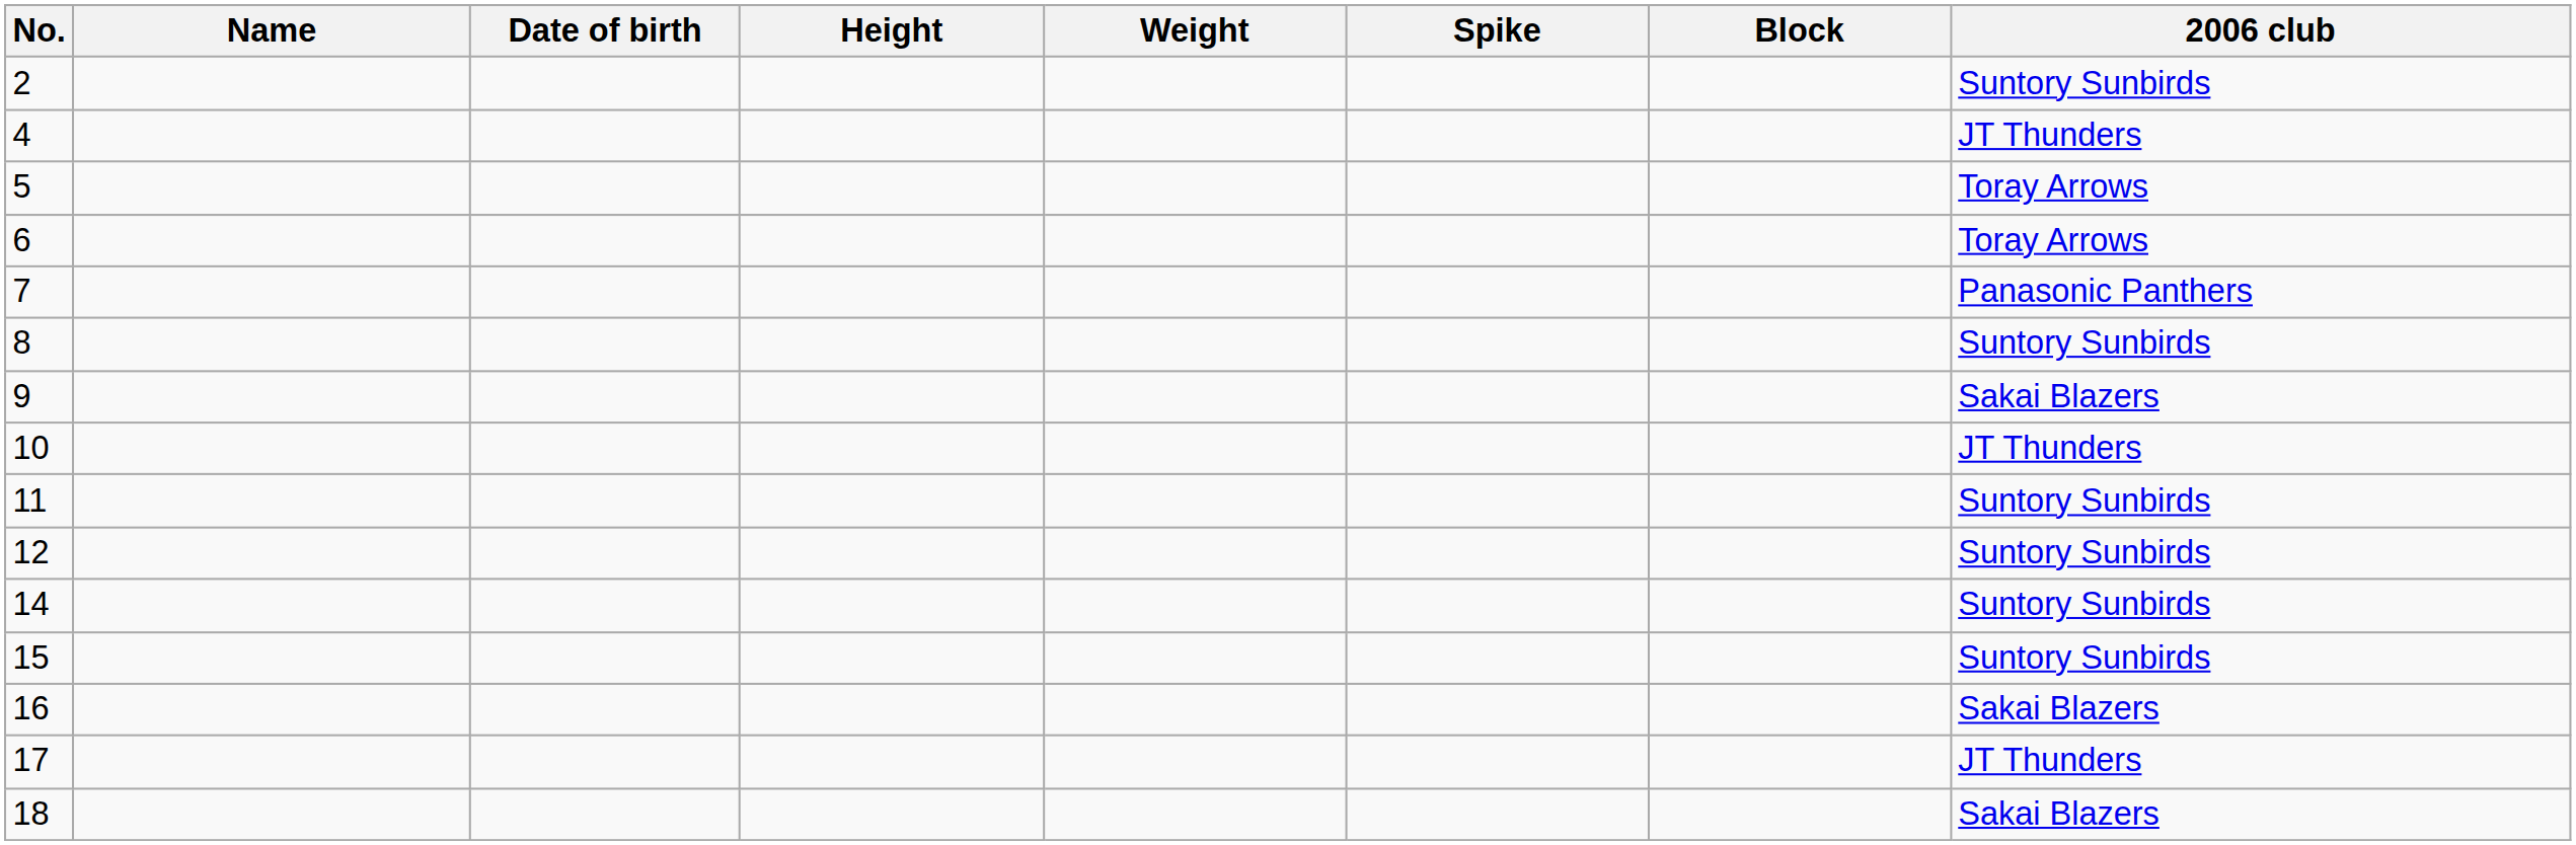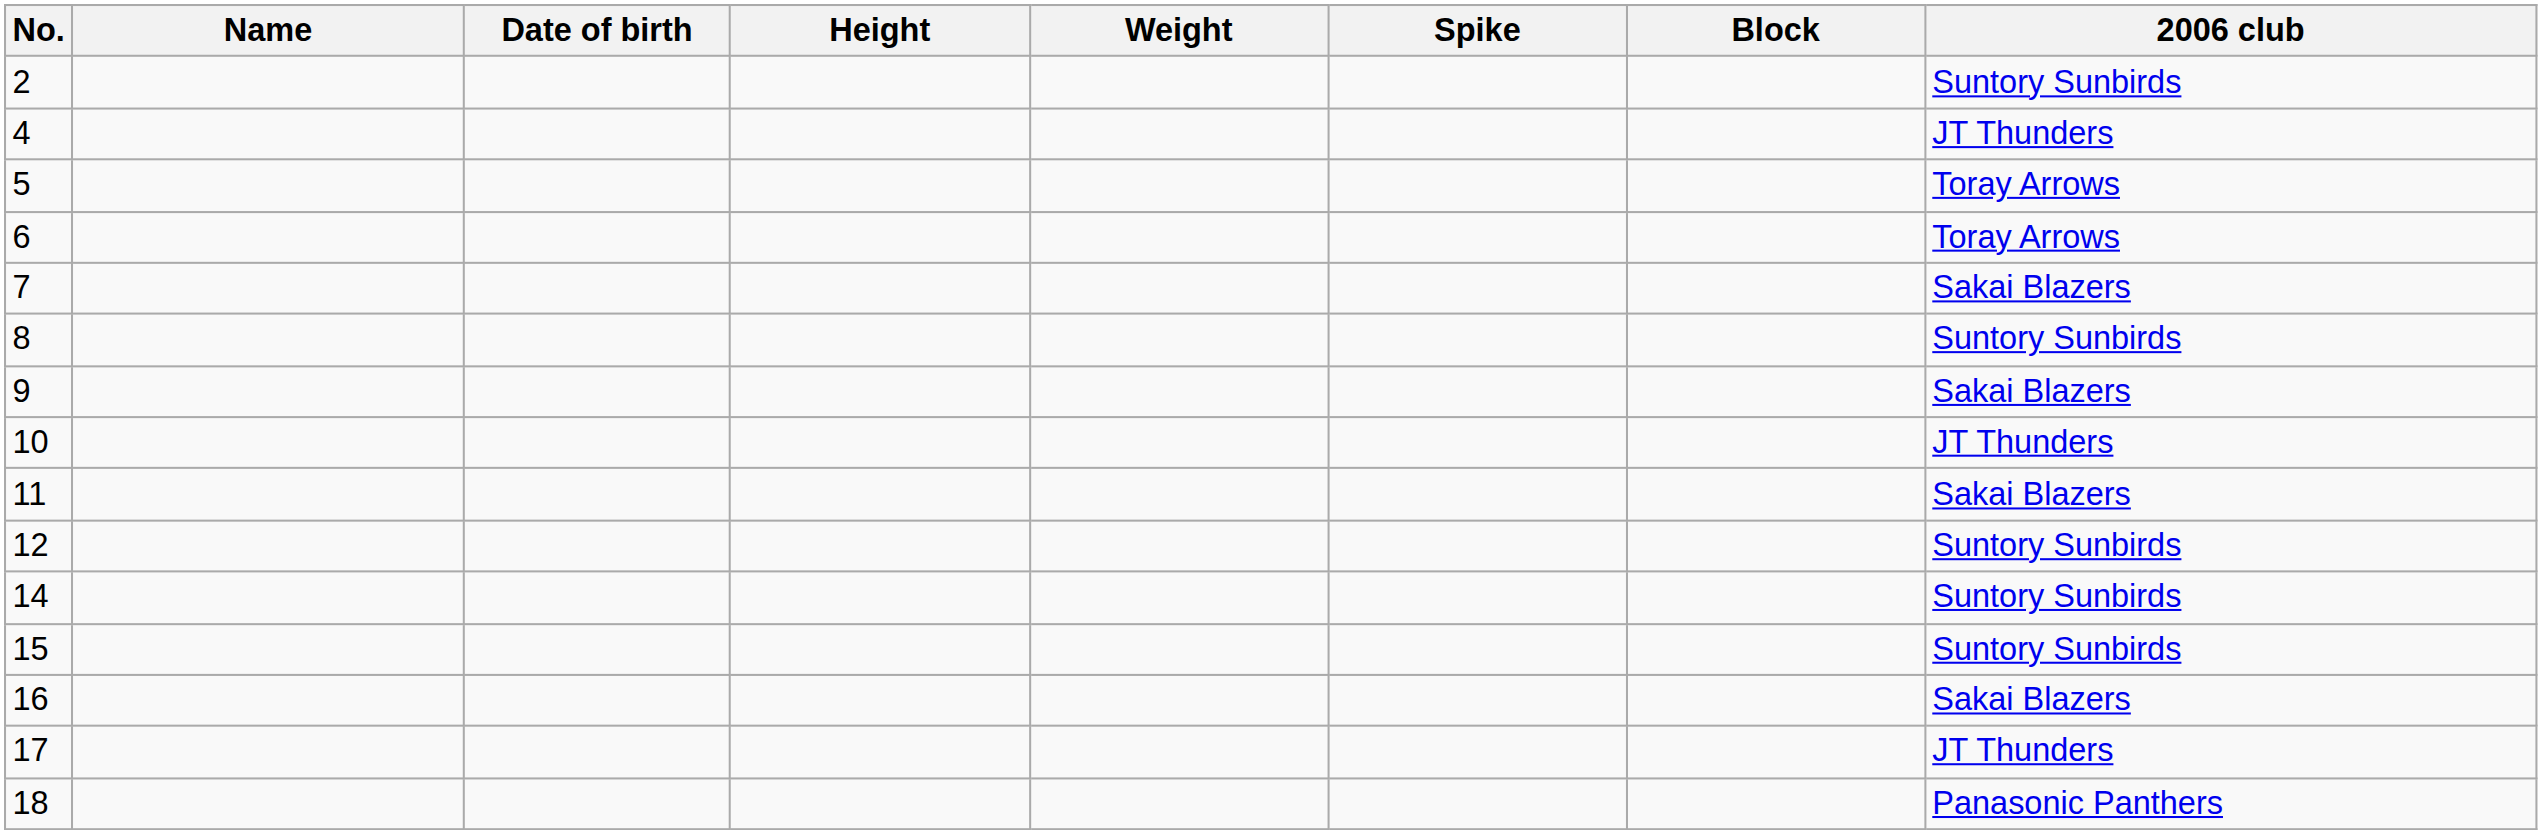 <table class="wikitable sortable" style=font-size:100%; text-align:center;>
 <tr>
 <th>No.</th>
 <th style=width:12em>Name</th>
 <th style=width:8em>Date of birth</th>
 <th style=width:9em>Height</th>
 <th style=width:9em>Weight</th>
 <th style=width:9em>Spike</th>
 <th style=width:9em>Block</th>
 <th style=width:19em>2006 club</th>
 </tr>
 <tr>
 <td>2</td>
 <td align=left></td>
 <td align=right></td>
 <td></td>
 <td></td>
 <td></td>
 <td></td>
 <td align=left><a href='#'>Suntory Sunbirds</a></td>
 </tr>
 <tr>
 <td>4</td>
 <td align=left></td>
 <td align=right></td>
 <td></td>
 <td></td>
 <td></td>
 <td></td>
 <td align=left><a href='#'>JT Thunders</a></td>
 </tr>
 <tr>
 <td>5</td>
 <td align=left></td>
 <td align=right></td>
 <td></td>
 <td></td>
 <td></td>
 <td></td>
 <td align=left><a href='#'>Toray Arrows</a></td>
 </tr>
 <tr>
 <td>6</td>
 <td align=left></td>
 <td align=right></td>
 <td></td>
 <td></td>
 <td></td>
 <td></td>
 <td align=left><a href='#'>Toray Arrows</a></td>
 </tr>
 <tr>
 <td>7</td>
 <td align=left></td>
 <td align=right></td>
 <td></td>
 <td></td>
 <td></td>
 <td></td>
-<td align=left><a href='#'>Panasonic Panthers</a></td>
+<td align=left><a href='#'>Sakai Blazers</a></td>
 </tr>
 <tr>
 <td>8</td>
 <td align=left></td>
 <td align=right></td>
 <td></td>
 <td></td>
 <td></td>
 <td></td>
 <td align=left><a href='#'>Suntory Sunbirds</a></td>
 </tr>
 <tr>
 <td>9</td>
 <td align=left></td>
 <td align=right></td>
 <td></td>
 <td></td>
 <td></td>
 <td></td>
 <td align=left><a href='#'>Sakai Blazers</a></td>
 </tr>
 <tr>
 <td>10</td>
 <td align=left></td>
 <td align=right></td>
 <td></td>
 <td></td>
 <td></td>
 <td></td>
 <td align=left><a href='#'>JT Thunders</a></td>
 </tr>
 <tr>
 <td>11</td>
 <td align=left></td>
 <td align=right></td>
 <td></td>
 <td></td>
 <td></td>
 <td></td>
-<td align=left><a href='#'>Suntory Sunbirds</a></td>
+<td align=left><a href='#'>Sakai Blazers</a></td>
 </tr>
 <tr>
 <td>12</td>
 <td align=left></td>
 <td align=right></td>
 <td></td>
 <td></td>
 <td></td>
 <td></td>
 <td align=left><a href='#'>Suntory Sunbirds</a></td>
 </tr>
 <tr>
 <td>14</td>
 <td align=left></td>
 <td align=right></td>
 <td></td>
 <td></td>
 <td></td>
 <td></td>
 <td align=left><a href='#'>Suntory Sunbirds</a></td>
 </tr>
 <tr>
 <td>15</td>
 <td align=left></td>
 <td align=right></td>
 <td></td>
 <td></td>
 <td></td>
 <td></td>
 <td align=left><a href='#'>Suntory Sunbirds</a></td>
 </tr>
 <tr>
 <td>16</td>
 <td align=left></td>
 <td align=right></td>
 <td></td>
 <td></td>
 <td></td>
 <td></td>
 <td align=left><a href='#'>Sakai Blazers</a></td>
 </tr>
 <tr>
 <td>17</td>
 <td align=left></td>
 <td align=right></td>
 <td></td>
 <td></td>
 <td></td>
 <td></td>
 <td align=left><a href='#'>JT Thunders</a></td>
 </tr>
 <tr>
 <td>18</td>
 <td align=left></td>
 <td align=right></td>
 <td></td>
 <td></td>
 <td></td>
 <td></td>
-<td align=left><a href='#'>Sakai Blazers</a></td>
+<td align=left><a href='#'>Panasonic Panthers</a></td>
 </tr>
 </table>
